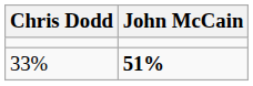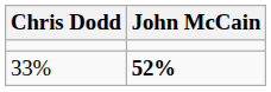 <table class="wikitable">
 <tr>
 <th>Chris Dodd</th>
 <th>John McCain</th>
 </tr>
 <tr>
 <td></td>
 <td></td>
 </tr>
 <tr>
 <td>33%</td>
-<td><strong>51%</strong></td>
+<td><strong>52%</strong></td>
 </tr>
 </table>
